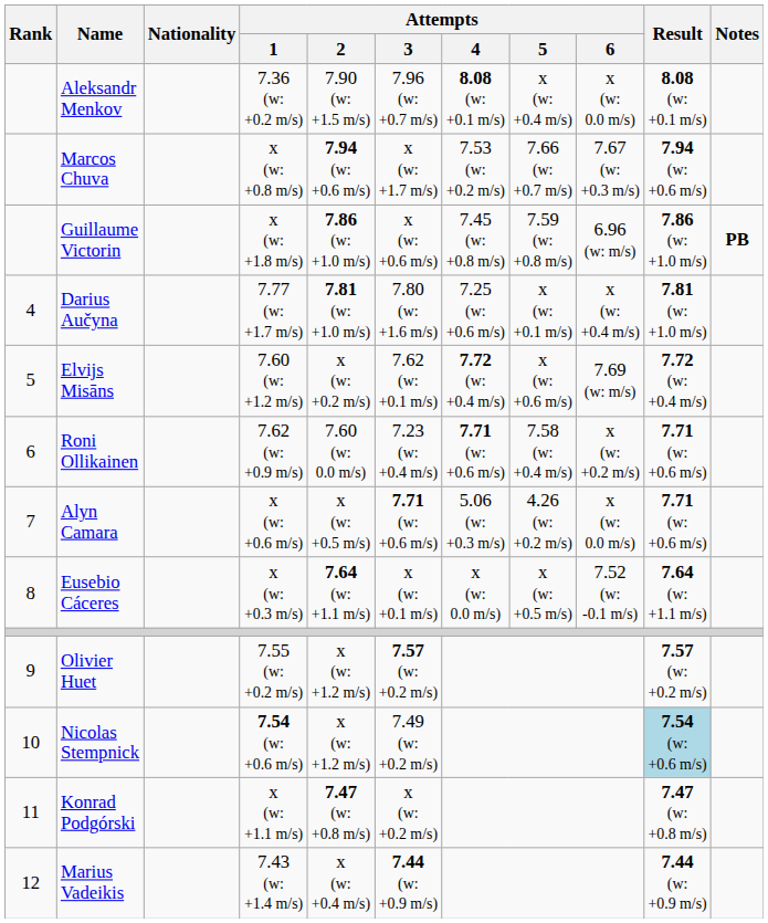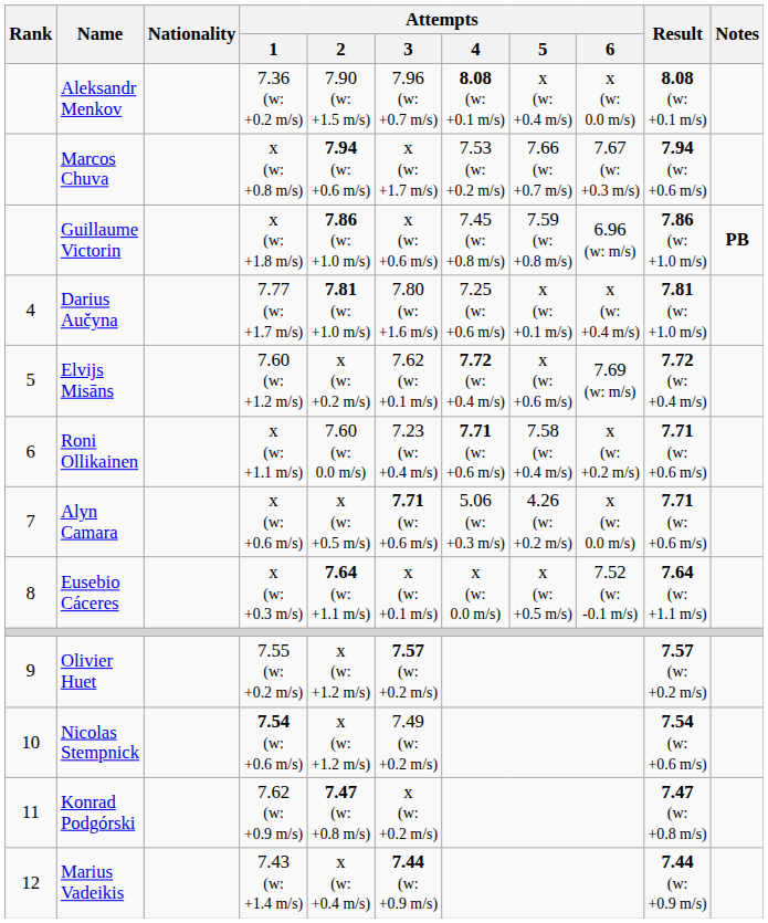 <table class="wikitable sortable" style="text-align:center">
 <tr>
 <th rowspan=2>Rank</th>
 <th rowspan=2>Name</th>
 <th rowspan=2>Nationality</th>
 <th colspan=6>Attempts</th>
 <th rowspan=2>Result</th>
 <th rowspan=2>Notes</th>
 </tr>
 <tr>
 <th>1</th>
 <th>2</th>
 <th>3</th>
 <th>4</th>
 <th>5</th>
 <th>6</th>
 </tr>
 <tr>
 <td></td>
 <td align=left><a href='#'>Aleksandr Menkov</a></td>
 <td align=left></td>
 <td>7.36 <br><small>(w: +0.2 m/s)</small></td>
 <td>7.90 <br><small>(w: +1.5 m/s)</small></td>
 <td>7.96 <br><small>(w: +0.7 m/s)</small></td>
 <td><strong>8.08</strong> <br><small>(w: +0.1 m/s)</small></td>
 <td>x <br><small>(w: +0.4 m/s)</small></td>
 <td>x <br><small>(w: 0.0 m/s)</small></td>
 <td><strong>8.08</strong> <br><small>(w: +0.1 m/s)</small></td>
 <td></td>
 </tr>
 <tr>
 <td></td>
 <td align=left><a href='#'>Marcos Chuva</a></td>
 <td align=left></td>
 <td>x <br><small>(w: +0.8 m/s)</small></td>
 <td><strong>7.94</strong> <br><small>(w: +0.6 m/s)</small></td>
 <td>x <br><small>(w: +1.7 m/s)</small></td>
 <td>7.53 <br><small>(w: +0.2 m/s)</small></td>
 <td>7.66 <br><small>(w: +0.7 m/s)</small></td>
 <td>7.67 <br><small>(w: +0.3 m/s)</small></td>
 <td><strong>7.94</strong> <br><small>(w: +0.6 m/s)</small></td>
 <td></td>
 </tr>
 <tr>
 <td></td>
 <td align=left><a href='#'>Guillaume Victorin</a></td>
 <td align=left></td>
 <td>x <br><small>(w: +1.8 m/s)</small></td>
 <td><strong>7.86</strong> <br><small>(w: +1.0 m/s)</small></td>
 <td>x <br><small>(w: +0.6 m/s)</small></td>
 <td>7.45 <br><small>(w: +0.8 m/s)</small></td>
 <td>7.59 <br><small>(w: +0.8 m/s)</small></td>
 <td>6.96 <br><small>(w: m/s)</small></td>
 <td><strong>7.86</strong> <br><small>(w: +1.0 m/s)</small></td>
 <td><strong>PB</strong></td>
 </tr>
 <tr>
 <td>4</td>
 <td align=left><a href='#'>Darius Aučyna</a></td>
 <td align=left></td>
 <td>7.77 <br><small>(w: +1.7 m/s)</small></td>
 <td><strong>7.81</strong> <br><small>(w: +1.0 m/s)</small></td>
 <td>7.80 <br><small>(w: +1.6 m/s)</small></td>
 <td>7.25 <br><small>(w: +0.6 m/s)</small></td>
 <td>x <br><small>(w: +0.1 m/s)</small></td>
 <td>x <br><small>(w: +0.4 m/s)</small></td>
 <td><strong>7.81</strong> <br><small>(w: +1.0 m/s)</small></td>
 <td></td>
 </tr>
 <tr>
 <td>5</td>
 <td align=left><a href='#'>Elvijs Misāns</a></td>
 <td align=left></td>
 <td>7.60 <br><small>(w: +1.2 m/s)</small></td>
 <td>x <br><small>(w: +0.2 m/s)</small></td>
 <td>7.62 <br><small>(w: +0.1 m/s)</small></td>
 <td><strong>7.72</strong> <br><small>(w: +0.4 m/s)</small></td>
 <td>x <br><small>(w: +0.6 m/s)</small></td>
 <td>7.69 <br><small>(w: m/s)</small></td>
 <td><strong>7.72</strong> <br><small>(w: +0.4 m/s)</small></td>
 <td></td>
 </tr>
 <tr>
 <td>6</td>
 <td align=left><a href='#'>Roni Ollikainen</a></td>
 <td align=left></td>
-<td>7.62 <br><small>(w: +0.9 m/s)</small></td>
+<td>x <br><small>(w: +1.1 m/s)</small></td>
 <td>7.60 <br><small>(w: 0.0 m/s)</small></td>
 <td>7.23 <br><small>(w: +0.4 m/s)</small></td>
 <td><strong>7.71</strong> <br><small>(w: +0.6 m/s)</small></td>
 <td>7.58 <br><small>(w: +0.4 m/s)</small></td>
 <td>x <br><small>(w: +0.2 m/s)</small></td>
 <td><strong>7.71</strong> <br><small>(w: +0.6 m/s)</small></td>
 <td></td>
 </tr>
 <tr>
 <td>7</td>
 <td align=left><a href='#'>Alyn Camara</a></td>
 <td align=left></td>
 <td>x <br><small>(w: +0.6 m/s)</small></td>
 <td>x <br><small>(w: +0.5 m/s)</small></td>
 <td><strong>7.71</strong> <br><small>(w: +0.6 m/s)</small></td>
 <td>5.06 <br><small>(w: +0.3 m/s)</small></td>
 <td>4.26 <br><small>(w: +0.2 m/s)</small></td>
 <td>x <br><small>(w: 0.0 m/s)</small></td>
 <td><strong>7.71</strong> <br><small>(w: +0.6 m/s)</small></td>
 <td></td>
 </tr>
 <tr>
 <td>8</td>
 <td align=left><a href='#'>Eusebio Cáceres</a></td>
 <td align=left></td>
 <td>x <br><small>(w: +0.3 m/s)</small></td>
 <td><strong>7.64</strong> <br><small>(w: +1.1 m/s)</small></td>
 <td>x <br><small>(w: +0.1 m/s)</small></td>
 <td>x <br><small>(w: 0.0 m/s)</small></td>
 <td>x <br><small>(w: +0.5 m/s)</small></td>
 <td>7.52 <br><small>(w: -0.1 m/s)</small></td>
 <td><strong>7.64</strong> <br><small>(w: +1.1 m/s)</small></td>
 <td></td>
 </tr>
 <tr>
 <td colspan=11 bgcolor=lightgray></td>
 </tr>
 <tr>
 <td>9</td>
 <td align=left><a href='#'>Olivier Huet</a></td>
 <td align=left></td>
 <td>7.55 <br><small>(w: +0.2 m/s)</small></td>
 <td>x <br><small>(w: +1.2 m/s)</small></td>
 <td><strong>7.57</strong> <br><small>(w: +0.2 m/s)</small></td>
 <td colspan=3></td>
 <td><strong>7.57</strong> <br><small>(w: +0.2 m/s)</small></td>
 <td></td>
 </tr>
 <tr>
 <td>10</td>
 <td align=left><a href='#'>Nicolas Stempnick</a></td>
 <td align=left></td>
 <td><strong>7.54</strong> <br><small>(w: +0.6 m/s)</small></td>
 <td>x <br><small>(w: +1.2 m/s)</small></td>
 <td>7.49 <br><small>(w: +0.2 m/s)</small></td>
 <td colspan=3></td>
-<td style="background: lightblue;"><strong>7.54</strong> <br><small>(w: +0.6 m/s)</small></td>
+<td><strong>7.54</strong> <br><small>(w: +0.6 m/s)</small></td>
 <td></td>
 </tr>
 <tr>
 <td>11</td>
 <td align=left><a href='#'>Konrad Podgórski</a></td>
 <td align=left></td>
-<td>x <br><small>(w: +1.1 m/s)</small></td>
+<td>7.62 <br><small>(w: +0.9 m/s)</small></td>
 <td><strong>7.47</strong> <br><small>(w: +0.8 m/s)</small></td>
 <td>x <br><small>(w: +0.2 m/s)</small></td>
 <td colspan=3></td>
 <td><strong>7.47</strong> <br><small>(w: +0.8 m/s)</small></td>
 <td></td>
 </tr>
 <tr>
 <td>12</td>
 <td align=left><a href='#'>Marius Vadeikis</a></td>
 <td align=left></td>
 <td>7.43 <br><small>(w: +1.4 m/s)</small></td>
 <td>x <br><small>(w: +0.4 m/s)</small></td>
 <td><strong>7.44</strong> <br><small>(w: +0.9 m/s)</small></td>
 <td colspan=3></td>
 <td><strong>7.44</strong> <br><small>(w: +0.9 m/s)</small></td>
 <td></td>
 </tr>
 </table>
